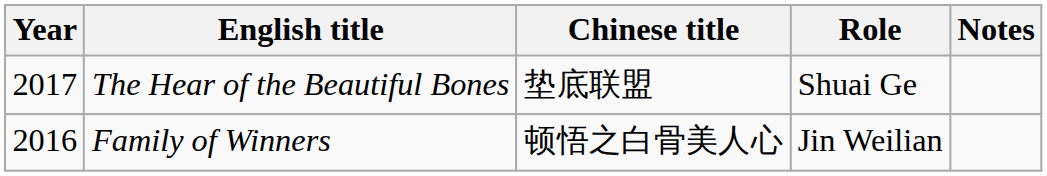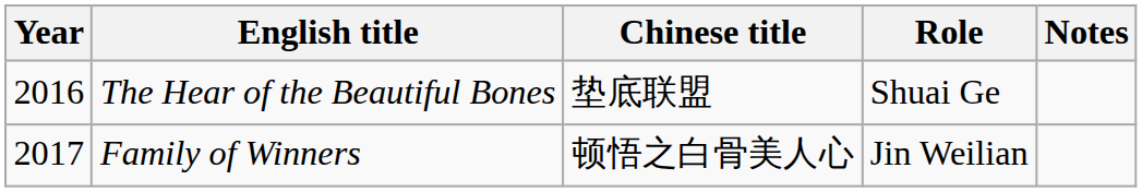 <table class="wikitable">
 <tr>
 <th>Year</th>
 <th>English title</th>
 <th>Chinese title</th>
 <th>Role</th>
 <th>Notes</th>
 </tr>
 <tr>
-<td>2017</td>
+<td>2016</td>
 <td><em>The Hear of the Beautiful Bones</em></td>
 <td>垫底联盟</td>
 <td>Shuai Ge</td>
 <td></td>
 </tr>
 <tr>
-<td>2016</td>
+<td>2017</td>
 <td><em>Family of Winners</em></td>
 <td>顿悟之白骨美人心</td>
 <td>Jin Weilian</td>
 <td></td>
 </tr>
 </table>
